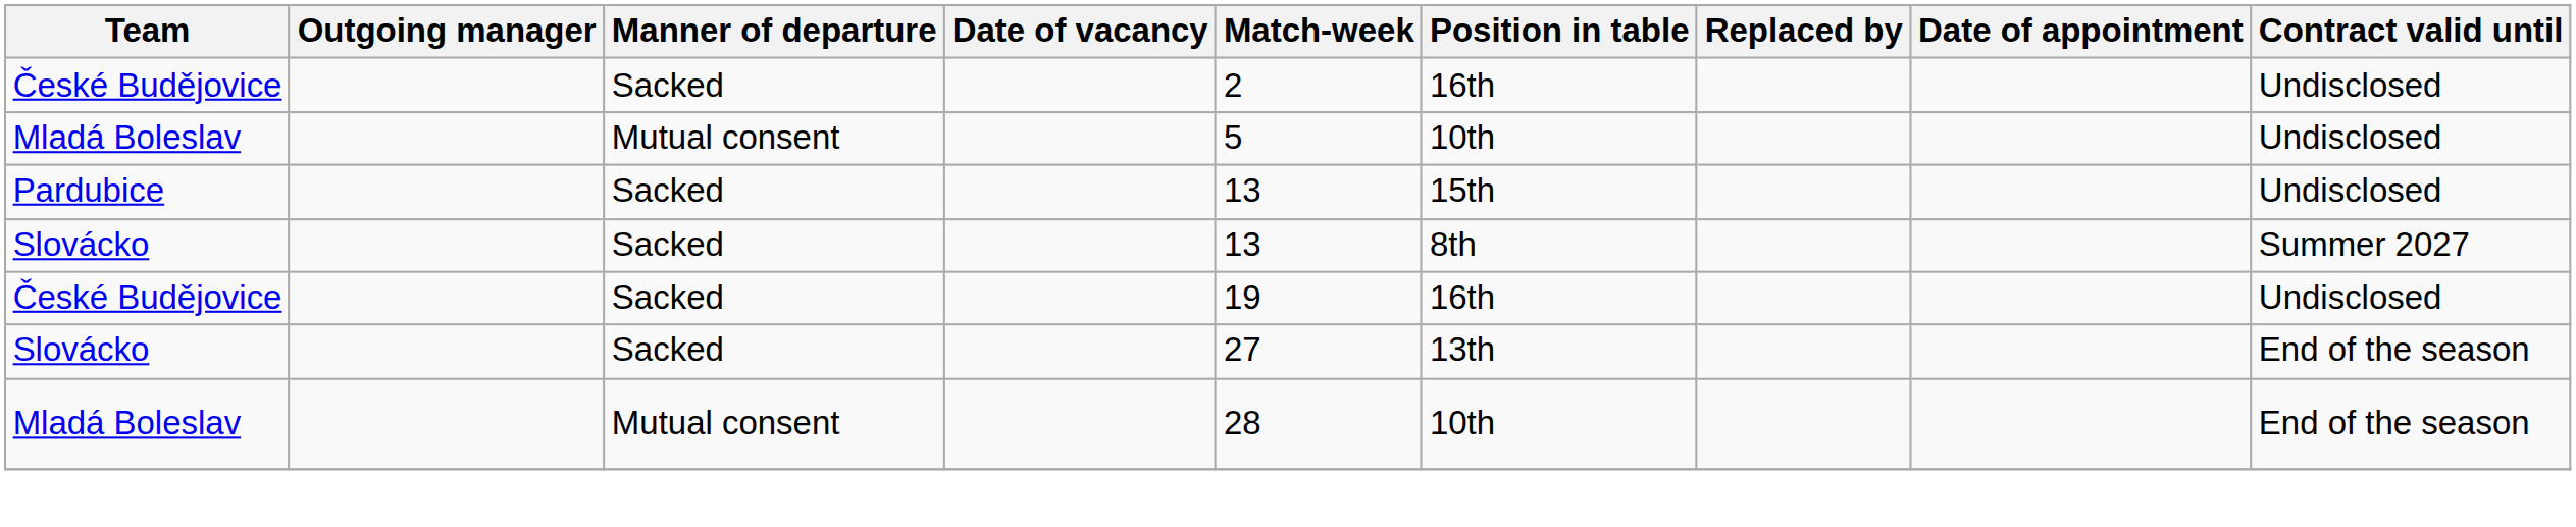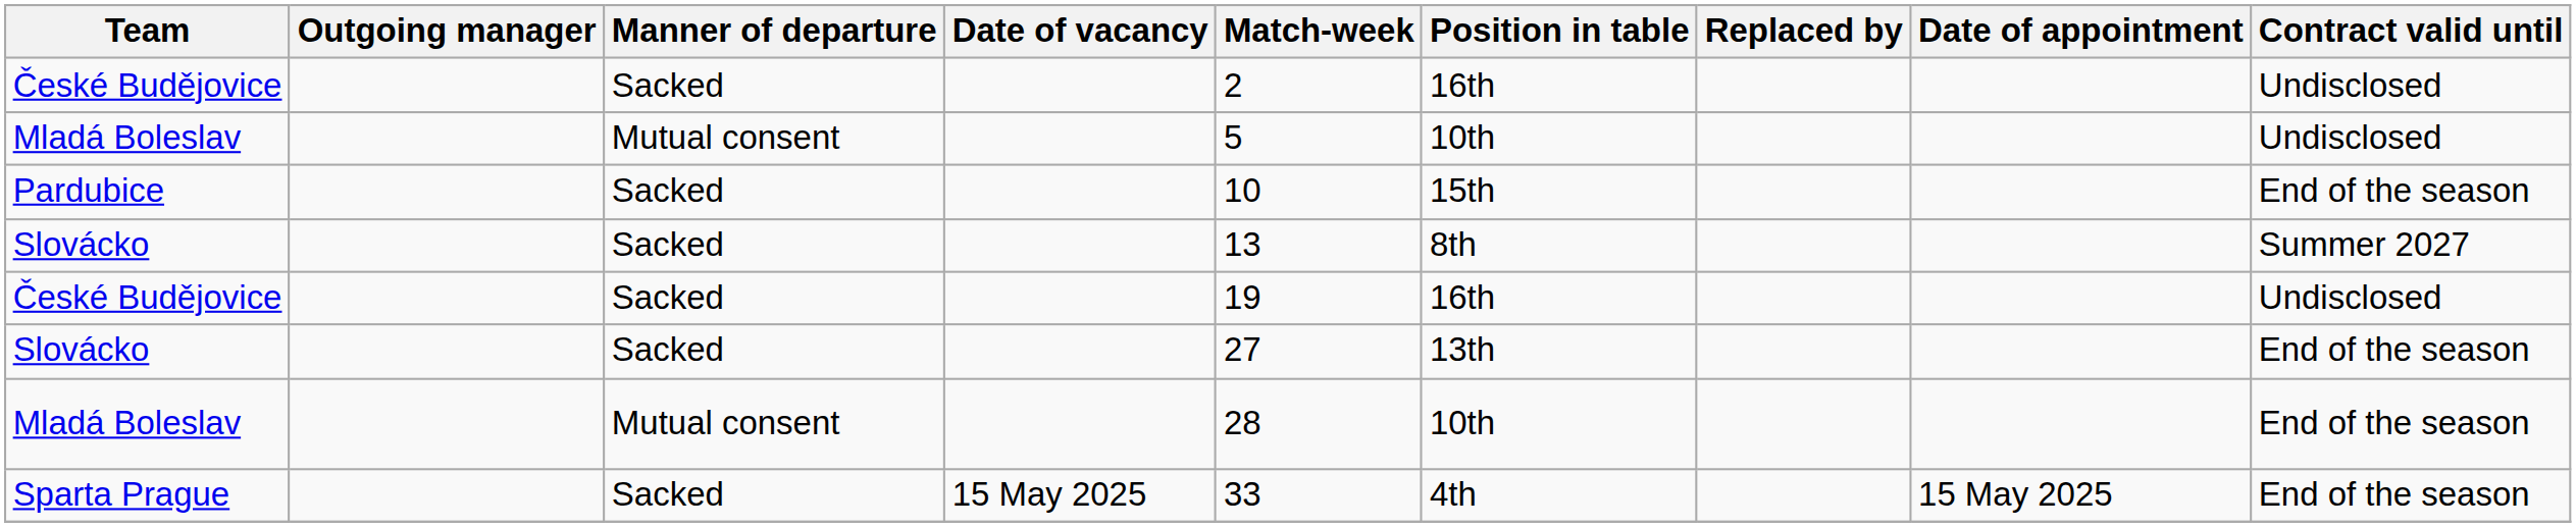 <table class="wikitable sortable">
 <tr>
 <th>Team</th>
 <th>Outgoing manager</th>
 <th>Manner of departure</th>
 <th>Date of vacancy</th>
 <th>Match-week</th>
 <th>Position in table</th>
 <th>Replaced by</th>
 <th>Date of appointment</th>
 <th>Contract valid until</th>
 </tr>
 <tr>
 <td><a href='#'>České Budějovice</a></td>
 <td> </td>
 <td>Sacked</td>
 <td></td>
 <td>2</td>
 <td>16th</td>
 <td> </td>
 <td></td>
 <td>Undisclosed</td>
 </tr>
 <tr>
 <td><a href='#'>Mladá Boleslav</a></td>
 <td> </td>
 <td>Mutual consent</td>
 <td></td>
 <td>5</td>
 <td>10th</td>
 <td> </td>
 <td></td>
 <td>Undisclosed</td>
 </tr>
 <tr>
 <td><a href='#'>Pardubice</a></td>
 <td> </td>
 <td>Sacked</td>
 <td></td>
-<td>13</td>
+<td>10</td>
 <td>15th</td>
 <td> </td>
 <td></td>
-<td>Undisclosed</td>
+<td>End of the season</td>
 </tr>
 <tr>
 <td><a href='#'>Slovácko</a></td>
 <td> </td>
 <td>Sacked</td>
 <td></td>
 <td>13</td>
 <td>8th</td>
 <td> </td>
 <td></td>
 <td>Summer 2027</td>
 </tr>
 <tr>
 <td><a href='#'>České Budějovice</a></td>
 <td> </td>
 <td>Sacked</td>
 <td></td>
 <td>19</td>
 <td>16th</td>
 <td> </td>
 <td></td>
 <td>Undisclosed</td>
 </tr>
 <tr>
 <td><a href='#'>Slovácko</a></td>
 <td> </td>
 <td>Sacked</td>
 <td></td>
 <td>27</td>
 <td>13th</td>
 <td> </td>
 <td></td>
 <td>End of the season</td>
 </tr>
 <tr>
 <td><a href='#'>Mladá Boleslav</a></td>
 <td> </td>
 <td>Mutual consent</td>
 <td></td>
 <td>28</td>
 <td>10th</td>
 <td> <br> <br> </td>
 <td></td>
 <td>End of the season</td>
 </tr>
 <tr>
+<td><a href='#'>Sparta Prague</a></td>
+<td> </td>
+<td>Sacked</td>
+<td>15 May 2025</td>
+<td>33</td>
+<td>4th</td>
+<td> </td>
+<td>15 May 2025</td>
+<td>End of the season</td>
+</tr>
+<tr>
 </tr>
 </table>
